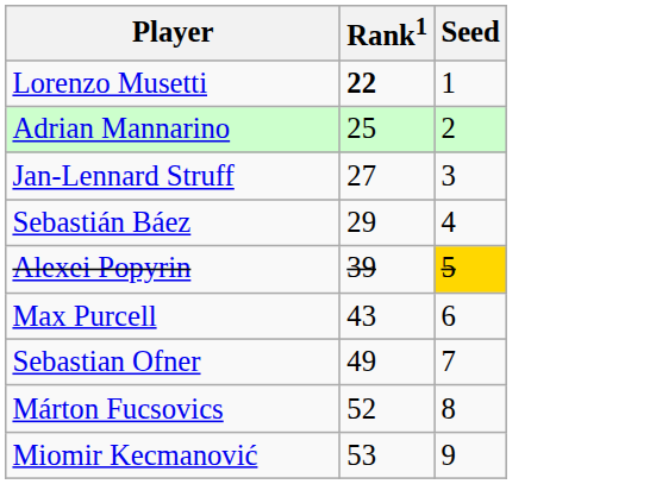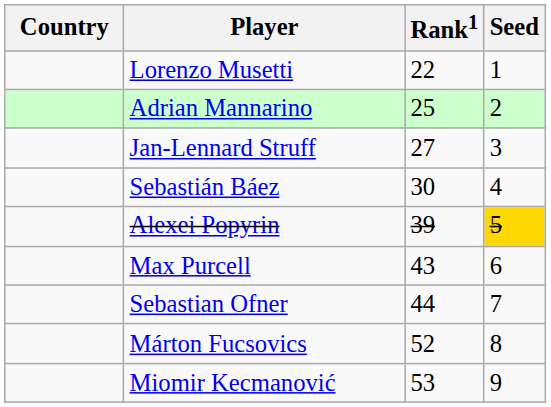 <table class="wikitable" border="1">
 <tr>
+<th width="70">Country</th>
 <th width="175">Player</th>
 <th>Rank<sup>1</sup></th>
 <th>Seed</th>
 </tr>
 <tr>
+<td></td>
 <td><a href='#'>Lorenzo Musetti</a></td>
-<td><strong>22</strong></td>
+<td>22</td>
 <td>1</td>
 </tr>
 <tr style="background:#cfc">
+<td></td>
 <td><a href='#'>Adrian Mannarino</a></td>
 <td>25</td>
 <td>2</td>
 </tr>
 <tr>
+<td></td>
 <td><a href='#'>Jan-Lennard Struff</a></td>
 <td>27</td>
 <td>3</td>
 </tr>
 <tr>
+<td></td>
 <td><a href='#'>Sebastián Báez</a></td>
-<td>29</td>
+<td>30</td>
 <td>4</td>
 </tr>
 <tr>
+<td><s></s></td>
 <td><s><a href='#'>Alexei Popyrin</a></s></td>
 <td><s>39</s></td>
 <td style="background: gold;"><s>5</s></td>
 </tr>
 <tr>
+<td></td>
 <td><a href='#'>Max Purcell</a></td>
 <td>43</td>
 <td>6</td>
 </tr>
 <tr>
+<td></td>
 <td><a href='#'>Sebastian Ofner</a></td>
-<td>49</td>
+<td>44</td>
 <td>7</td>
 </tr>
 <tr>
+<td></td>
 <td><a href='#'>Márton Fucsovics</a></td>
 <td>52</td>
 <td>8</td>
 </tr>
 <tr>
+<td></td>
 <td><a href='#'>Miomir Kecmanović</a></td>
 <td>53</td>
 <td>9</td>
 </tr>
 </table>
